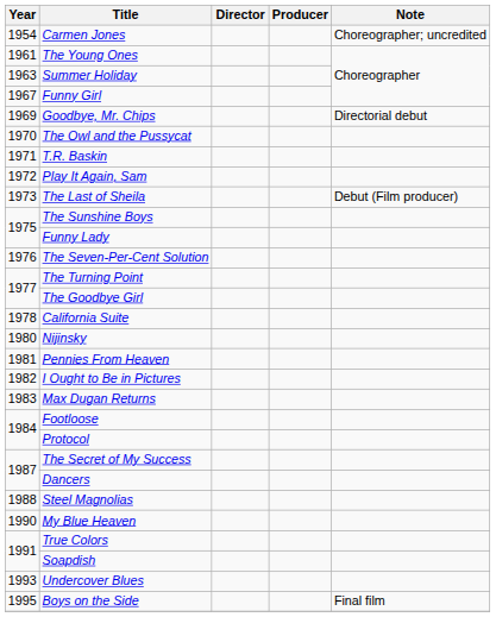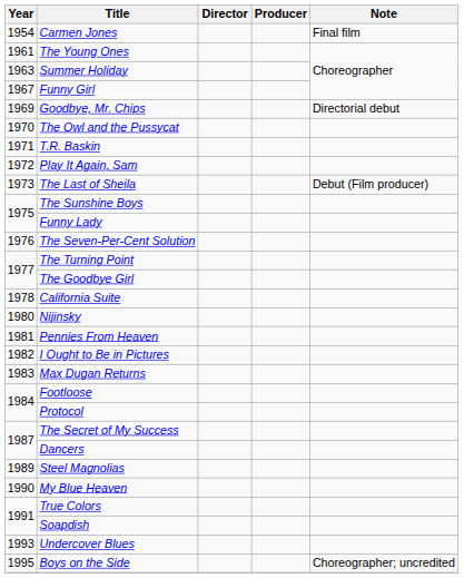 <table class="wikitable">
 <tr>
 <th>Year</th>
 <th>Title</th>
 <th width=65>Director</th>
 <th width=65>Producer</th>
 <th>Note</th>
 </tr>
 <tr>
 <td>1954</td>
 <td><em><a href='#'>Carmen Jones</a></em></td>
 <td></td>
 <td></td>
-<td>Choreographer; uncredited</td>
+<td>Final film</td>
 </tr>
 <tr>
 <td>1961</td>
 <td><em><a href='#'>The Young Ones</a></em></td>
 <td></td>
 <td></td>
 <td rowspan=3>Choreographer</td>
 </tr>
 <tr>
 <td>1963</td>
 <td><em><a href='#'>Summer Holiday</a></em></td>
 <td></td>
 <td></td>
 </tr>
 <tr>
 <td>1967</td>
 <td><em><a href='#'>Funny Girl</a></em></td>
 <td></td>
 <td></td>
 </tr>
 <tr>
 <td>1969</td>
 <td><em><a href='#'>Goodbye, Mr. Chips</a></em></td>
 <td></td>
 <td></td>
 <td>Directorial debut</td>
 </tr>
 <tr>
 <td>1970</td>
 <td><em><a href='#'>The Owl and the Pussycat</a></em></td>
 <td></td>
 <td></td>
 <td></td>
 </tr>
 <tr>
 <td>1971</td>
 <td><em><a href='#'>T.R. Baskin</a></em></td>
 <td></td>
 <td></td>
 <td></td>
 </tr>
 <tr>
 <td>1972</td>
 <td><em><a href='#'>Play It Again, Sam</a></em></td>
 <td></td>
 <td></td>
 <td></td>
 </tr>
 <tr>
 <td>1973</td>
 <td><em><a href='#'>The Last of Sheila</a></em></td>
 <td></td>
 <td></td>
 <td>Debut (Film producer)</td>
 </tr>
 <tr>
 <td rowspan=2>1975</td>
 <td><em> <a href='#'>The Sunshine Boys</a></em></td>
 <td></td>
 <td></td>
 <td></td>
 </tr>
 <tr>
 <td><em><a href='#'>Funny Lady</a></em></td>
 <td></td>
 <td></td>
 <td></td>
 </tr>
 <tr>
 <td>1976</td>
 <td><em><a href='#'>The Seven-Per-Cent Solution</a></em></td>
 <td></td>
 <td></td>
 <td></td>
 </tr>
 <tr>
 <td rowspan=2>1977</td>
 <td><em><a href='#'>The Turning Point</a></em></td>
 <td></td>
 <td></td>
 <td></td>
 </tr>
 <tr>
 <td><em><a href='#'>The Goodbye Girl</a></em></td>
 <td></td>
 <td></td>
 <td></td>
 </tr>
 <tr>
 <td>1978</td>
 <td><em><a href='#'>California Suite</a></em></td>
 <td></td>
 <td></td>
 <td></td>
 </tr>
 <tr>
 <td>1980</td>
 <td><em><a href='#'>Nijinsky</a></em></td>
 <td></td>
 <td></td>
 <td></td>
 </tr>
 <tr>
 <td>1981</td>
 <td><em><a href='#'>Pennies From Heaven</a></em></td>
 <td></td>
 <td></td>
 <td></td>
 </tr>
 <tr>
 <td>1982</td>
 <td><em><a href='#'>I Ought to Be in Pictures</a></em></td>
 <td></td>
 <td></td>
 <td></td>
 </tr>
 <tr>
 <td>1983</td>
 <td><em><a href='#'>Max Dugan Returns</a></em></td>
 <td></td>
 <td></td>
 <td></td>
 </tr>
 <tr>
 <td rowspan=2>1984</td>
 <td><em><a href='#'>Footloose</a></em></td>
 <td></td>
 <td></td>
 <td></td>
 </tr>
 <tr>
 <td><em><a href='#'>Protocol</a></em></td>
 <td></td>
 <td></td>
 <td></td>
 </tr>
 <tr>
 <td rowspan=2>1987</td>
 <td><em><a href='#'>The Secret of My Success</a></em></td>
 <td></td>
 <td></td>
 <td></td>
 </tr>
 <tr>
 <td><em><a href='#'>Dancers</a></em></td>
 <td></td>
 <td></td>
 <td></td>
 </tr>
 <tr>
-<td>1988</td>
+<td>1989</td>
 <td><em><a href='#'>Steel Magnolias</a></em></td>
 <td></td>
 <td></td>
 <td></td>
 </tr>
 <tr>
 <td>1990</td>
 <td><em><a href='#'>My Blue Heaven</a></em></td>
 <td></td>
 <td></td>
 <td></td>
 </tr>
 <tr>
 <td rowspan=2>1991</td>
 <td><em><a href='#'>True Colors</a></em></td>
 <td></td>
 <td></td>
 <td></td>
 </tr>
 <tr>
 <td><em><a href='#'>Soapdish</a></em></td>
 <td></td>
 <td></td>
 <td></td>
 </tr>
 <tr>
 <td>1993</td>
 <td><em><a href='#'>Undercover Blues</a></em></td>
 <td></td>
 <td></td>
 <td></td>
 </tr>
 <tr>
 <td>1995</td>
 <td><em><a href='#'>Boys on the Side</a></em></td>
 <td></td>
 <td></td>
-<td>Final film</td>
+<td>Choreographer; uncredited</td>
 </tr>
 <tr>
 </tr>
 </table>
